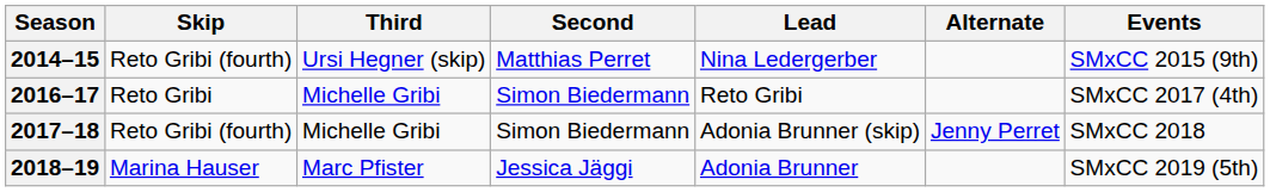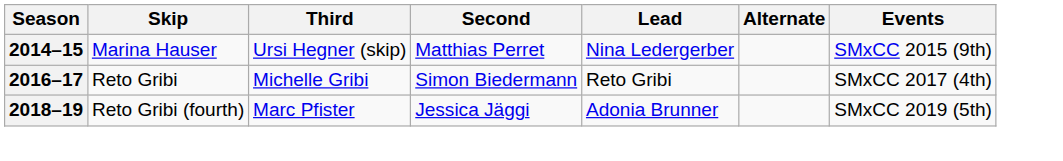 <table class="wikitable">
 <tr>
 <th scope="col">Season</th>
 <th scope="col">Skip</th>
 <th scope="col">Third</th>
 <th scope="col">Second</th>
 <th scope="col">Lead</th>
 <th scope="col">Alternate</th>
 <th scope="col">Events</th>
 </tr>
 <tr>
 <th scope="row">2014–15</th>
-<td>Reto Gribi (fourth)</td>
+<td><a href='#'>Marina Hauser</a></td>
 <td><a href='#'>Ursi Hegner</a> (skip)</td>
 <td><a href='#'>Matthias Perret</a></td>
 <td><a href='#'>Nina Ledergerber</a></td>
 <td></td>
 <td><a href='#'>SMxCC</a> 2015 (9th)</td>
 </tr>
 <tr>
 <th scope="row">2016–17</th>
 <td>Reto Gribi</td>
 <td><a href='#'>Michelle Gribi</a></td>
 <td><a href='#'>Simon Biedermann</a></td>
 <td>Reto Gribi</td>
 <td></td>
 <td>SMxCC 2017 (4th)</td>
 </tr>
 <tr>
-<th scope="row">2017–18</th>
+<th scope="row">2018–19</th>
 <td>Reto Gribi (fourth)</td>
-<td>Michelle Gribi</td>
-<td>Simon Biedermann</td>
-<td>Adonia Brunner (skip)</td>
-<td><a href='#'>Jenny Perret</a></td>
-<td>SMxCC 2018 </td>
-</tr>
-<tr>
-<th scope="row">2018–19</th>
-<td><a href='#'>Marina Hauser</a></td>
 <td><a href='#'>Marc Pfister</a></td>
 <td><a href='#'>Jessica Jäggi</a></td>
 <td><a href='#'>Adonia Brunner</a></td>
 <td></td>
 <td>SMxCC 2019 (5th)</td>
 </tr>
 </table>
